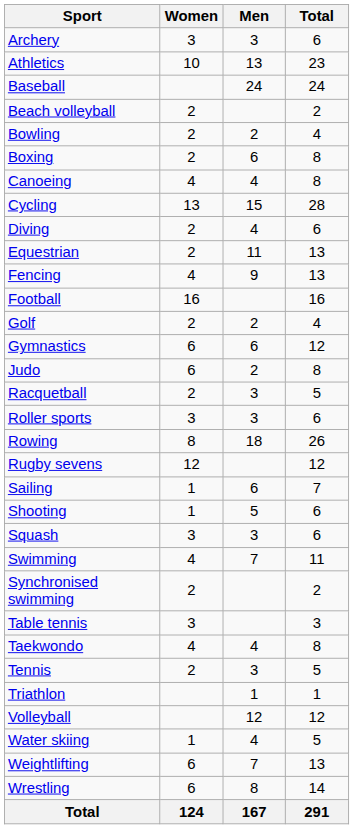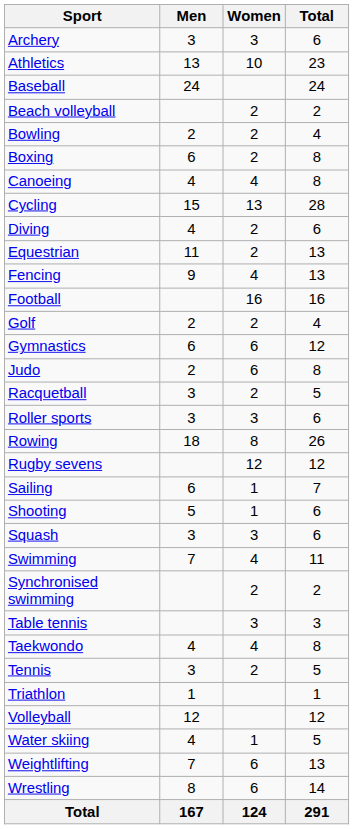 <table class="wikitable sortable" style="text-align:center">
 <tr>
 <th width=160>Sport</th>
+<th width=60>Men</th>
 <th width=60>Women</th>
-<th width=60>Men</th>
 <th width=60>Total</th>
 </tr>
 <tr>
 <td align=left><a href='#'>Archery</a></td>
 <td>3</td>
 <td>3</td>
 <td>6</td>
 </tr>
 <tr>
 <td align=left><a href='#'>Athletics</a></td>
+<td>13</td>
 <td>10</td>
-<td>13</td>
 <td>23</td>
 </tr>
 <tr>
 <td align=left><a href='#'>Baseball</a></td>
+<td>24</td>
 <td></td>
-<td>24</td>
 <td>24</td>
 </tr>
 <tr>
 <td align=left><a href='#'>Beach volleyball</a></td>
+<td></td>
 <td>2</td>
-<td></td>
 <td>2</td>
 </tr>
 <tr>
 <td align=left><a href='#'>Bowling</a></td>
 <td>2</td>
 <td>2</td>
 <td>4</td>
 </tr>
 <tr>
 <td align=left><a href='#'>Boxing</a></td>
+<td>6</td>
 <td>2</td>
-<td>6</td>
 <td>8</td>
 </tr>
 <tr>
 <td align=left><a href='#'>Canoeing</a></td>
 <td>4</td>
 <td>4</td>
 <td>8</td>
 </tr>
 <tr>
 <td align=left><a href='#'>Cycling</a></td>
+<td>15</td>
 <td>13</td>
-<td>15</td>
 <td>28</td>
 </tr>
 <tr>
 <td align=left><a href='#'>Diving</a></td>
+<td>4</td>
 <td>2</td>
-<td>4</td>
 <td>6</td>
 </tr>
 <tr>
 <td align=left><a href='#'>Equestrian</a></td>
+<td>11</td>
 <td>2</td>
-<td>11</td>
 <td>13</td>
 </tr>
 <tr>
 <td align=left><a href='#'>Fencing</a></td>
+<td>9</td>
 <td>4</td>
-<td>9</td>
 <td>13</td>
 </tr>
 <tr>
 <td align=left><a href='#'>Football</a></td>
+<td></td>
 <td>16</td>
-<td></td>
 <td>16</td>
 </tr>
 <tr>
 <td align=left><a href='#'>Golf</a></td>
 <td>2</td>
 <td>2</td>
 <td>4</td>
 </tr>
 <tr>
 <td align=left><a href='#'>Gymnastics</a></td>
 <td>6</td>
 <td>6</td>
 <td>12</td>
 </tr>
 <tr>
 <td align=left><a href='#'>Judo</a></td>
+<td>2</td>
 <td>6</td>
-<td>2</td>
 <td>8</td>
 </tr>
 <tr>
 <td align=left><a href='#'>Racquetball</a></td>
+<td>3</td>
 <td>2</td>
-<td>3</td>
 <td>5</td>
 </tr>
 <tr>
 <td align=left><a href='#'>Roller sports</a></td>
 <td>3</td>
 <td>3</td>
 <td>6</td>
 </tr>
 <tr>
 <td align=left><a href='#'>Rowing</a></td>
+<td>18</td>
 <td>8</td>
-<td>18</td>
 <td>26</td>
 </tr>
 <tr>
 <td align=left><a href='#'>Rugby sevens</a></td>
+<td></td>
 <td>12</td>
-<td></td>
 <td>12</td>
 </tr>
 <tr>
 <td align=left><a href='#'>Sailing</a></td>
+<td>6</td>
 <td>1</td>
-<td>6</td>
 <td>7</td>
 </tr>
 <tr>
 <td align=left><a href='#'>Shooting</a></td>
+<td>5</td>
 <td>1</td>
-<td>5</td>
 <td>6</td>
 </tr>
 <tr>
 <td align=left><a href='#'>Squash</a></td>
 <td>3</td>
 <td>3</td>
 <td>6</td>
 </tr>
 <tr>
 <td align=left><a href='#'>Swimming</a></td>
+<td>7</td>
 <td>4</td>
-<td>7</td>
 <td>11</td>
 </tr>
 <tr>
 <td align=left><a href='#'>Synchronised swimming</a></td>
+<td></td>
 <td>2</td>
-<td></td>
 <td>2</td>
 </tr>
 <tr>
 <td align=left><a href='#'>Table tennis</a></td>
+<td></td>
 <td>3</td>
-<td></td>
 <td>3</td>
 </tr>
 <tr>
 <td align=left><a href='#'>Taekwondo</a></td>
 <td>4</td>
 <td>4</td>
 <td>8</td>
 </tr>
 <tr>
 <td align=left><a href='#'>Tennis</a></td>
+<td>3</td>
 <td>2</td>
-<td>3</td>
 <td>5</td>
 </tr>
 <tr>
 <td align=left><a href='#'>Triathlon</a></td>
+<td>1</td>
 <td></td>
-<td>1</td>
 <td>1</td>
 </tr>
 <tr>
 <td align=left><a href='#'>Volleyball</a></td>
+<td>12</td>
 <td></td>
-<td>12</td>
 <td>12</td>
 </tr>
 <tr>
 <td align=left><a href='#'>Water skiing</a></td>
+<td>4</td>
 <td>1</td>
-<td>4</td>
 <td>5</td>
 </tr>
 <tr>
 <td align=left><a href='#'>Weightlifting</a></td>
+<td>7</td>
 <td>6</td>
-<td>7</td>
 <td>13</td>
 </tr>
 <tr>
 <td align=left><a href='#'>Wrestling</a></td>
+<td>8</td>
 <td>6</td>
-<td>8</td>
 <td>14</td>
 </tr>
 <tr>
 <th>Total</th>
+<th>167</th>
 <th>124</th>
-<th>167</th>
 <th>291</th>
 </tr>
 </table>
